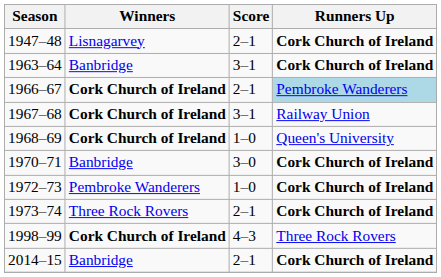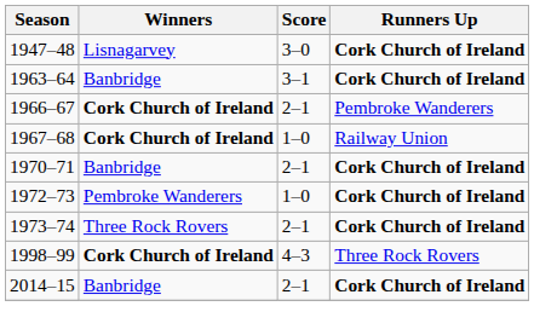 <table class="wikitable collapsible">
 <tr>
 <th>Season</th>
 <th>Winners</th>
 <th>Score</th>
 <th>Runners Up</th>
 </tr>
 <tr>
 <td>1947–48</td>
 <td><a href='#'>Lisnagarvey</a></td>
-<td>2–1 </td>
+<td>3–0</td>
 <td><strong>Cork Church of Ireland</strong></td>
 </tr>
 <tr>
 <td>1963–64</td>
 <td><a href='#'>Banbridge</a></td>
 <td>3–1</td>
 <td><strong>Cork Church of Ireland</strong></td>
 </tr>
 <tr>
 <td>1966–67</td>
 <td><strong>Cork Church of Ireland</strong> </td>
 <td>2–1</td>
-<td style="background: lightblue;"><a href='#'>Pembroke Wanderers</a></td>
+<td><a href='#'>Pembroke Wanderers</a></td>
 </tr>
 <tr>
 <td>1967–68</td>
 <td><strong>Cork Church of Ireland</strong> </td>
-<td>3–1</td>
+<td>1–0</td>
 <td><a href='#'>Railway Union</a></td>
-</tr>
-<tr>
-<td>1968–69</td>
-<td><strong>Cork Church of Ireland</strong> </td>
-<td>1–0</td>
-<td><a href='#'>Queen's University</a></td>
 </tr>
 <tr>
 <td>1970–71</td>
 <td><a href='#'>Banbridge</a></td>
-<td>3–0</td>
+<td>2–1 </td>
 <td><strong>Cork Church of Ireland</strong></td>
 </tr>
 <tr>
 <td>1972–73</td>
 <td><a href='#'>Pembroke Wanderers</a></td>
 <td>1–0</td>
 <td><strong>Cork Church of Ireland</strong></td>
 </tr>
 <tr>
 <td>1973–74</td>
 <td><a href='#'>Three Rock Rovers</a></td>
 <td>2–1</td>
 <td><strong>Cork Church of Ireland</strong></td>
 </tr>
 <tr>
 <td>1998–99</td>
 <td><strong>Cork Church of Ireland</strong></td>
 <td>4–3</td>
 <td><a href='#'>Three Rock Rovers</a></td>
 </tr>
 <tr>
 <td>2014–15</td>
 <td><a href='#'>Banbridge</a></td>
 <td>2–1 </td>
 <td><strong>Cork Church of Ireland</strong></td>
 </tr>
 <tr>
 </tr>
 </table>
